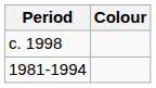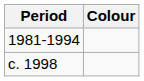 <table class="wikitable" border="1">
 <tr>
 <th>Period</th>
 <th>Colour</th>
 </tr>
 <tr>
+<td>1981-1994</td>
+<td></td>
+</tr>
+<tr>
 <td>c. 1998</td>
 <td></td>
 </tr>
-<tr>
-<td>1981-1994</td>
-<td></td>
-</tr>
 </table>
